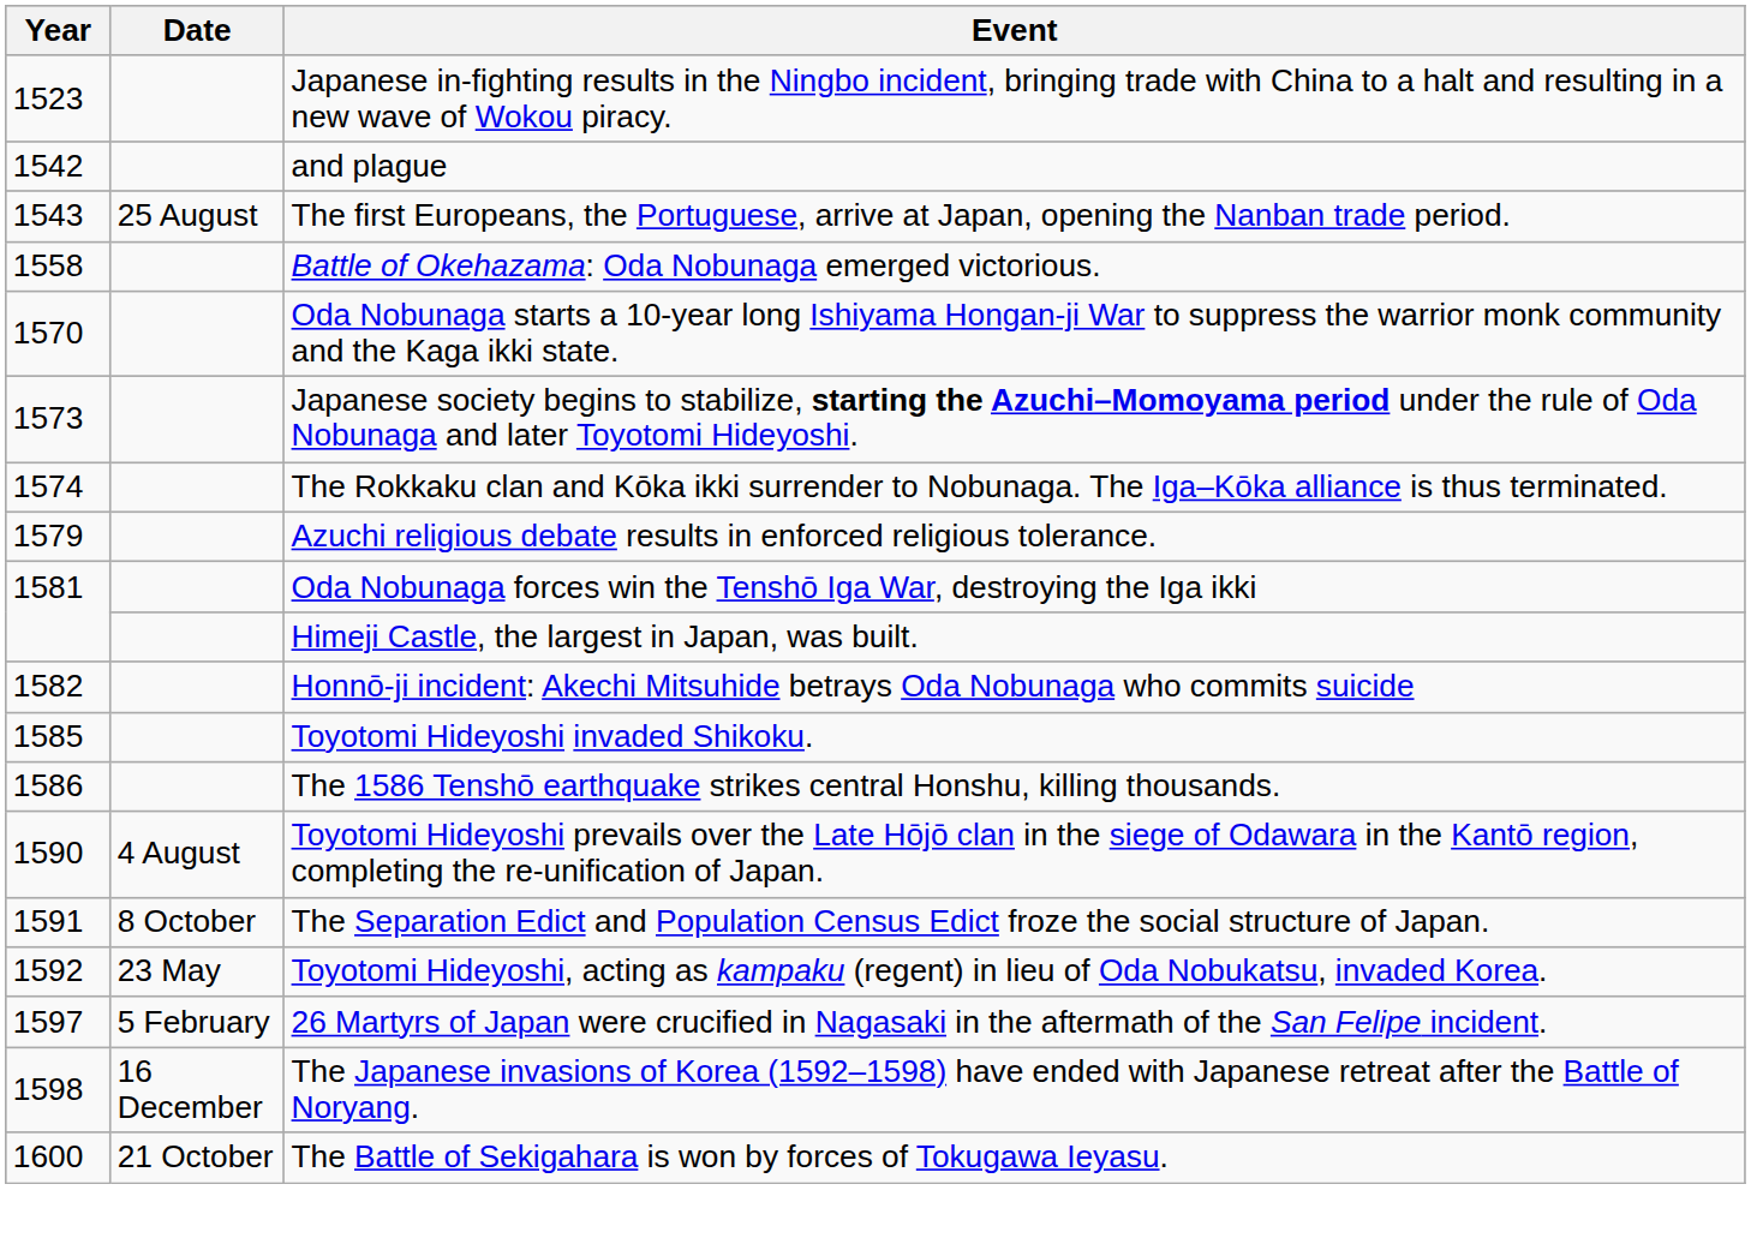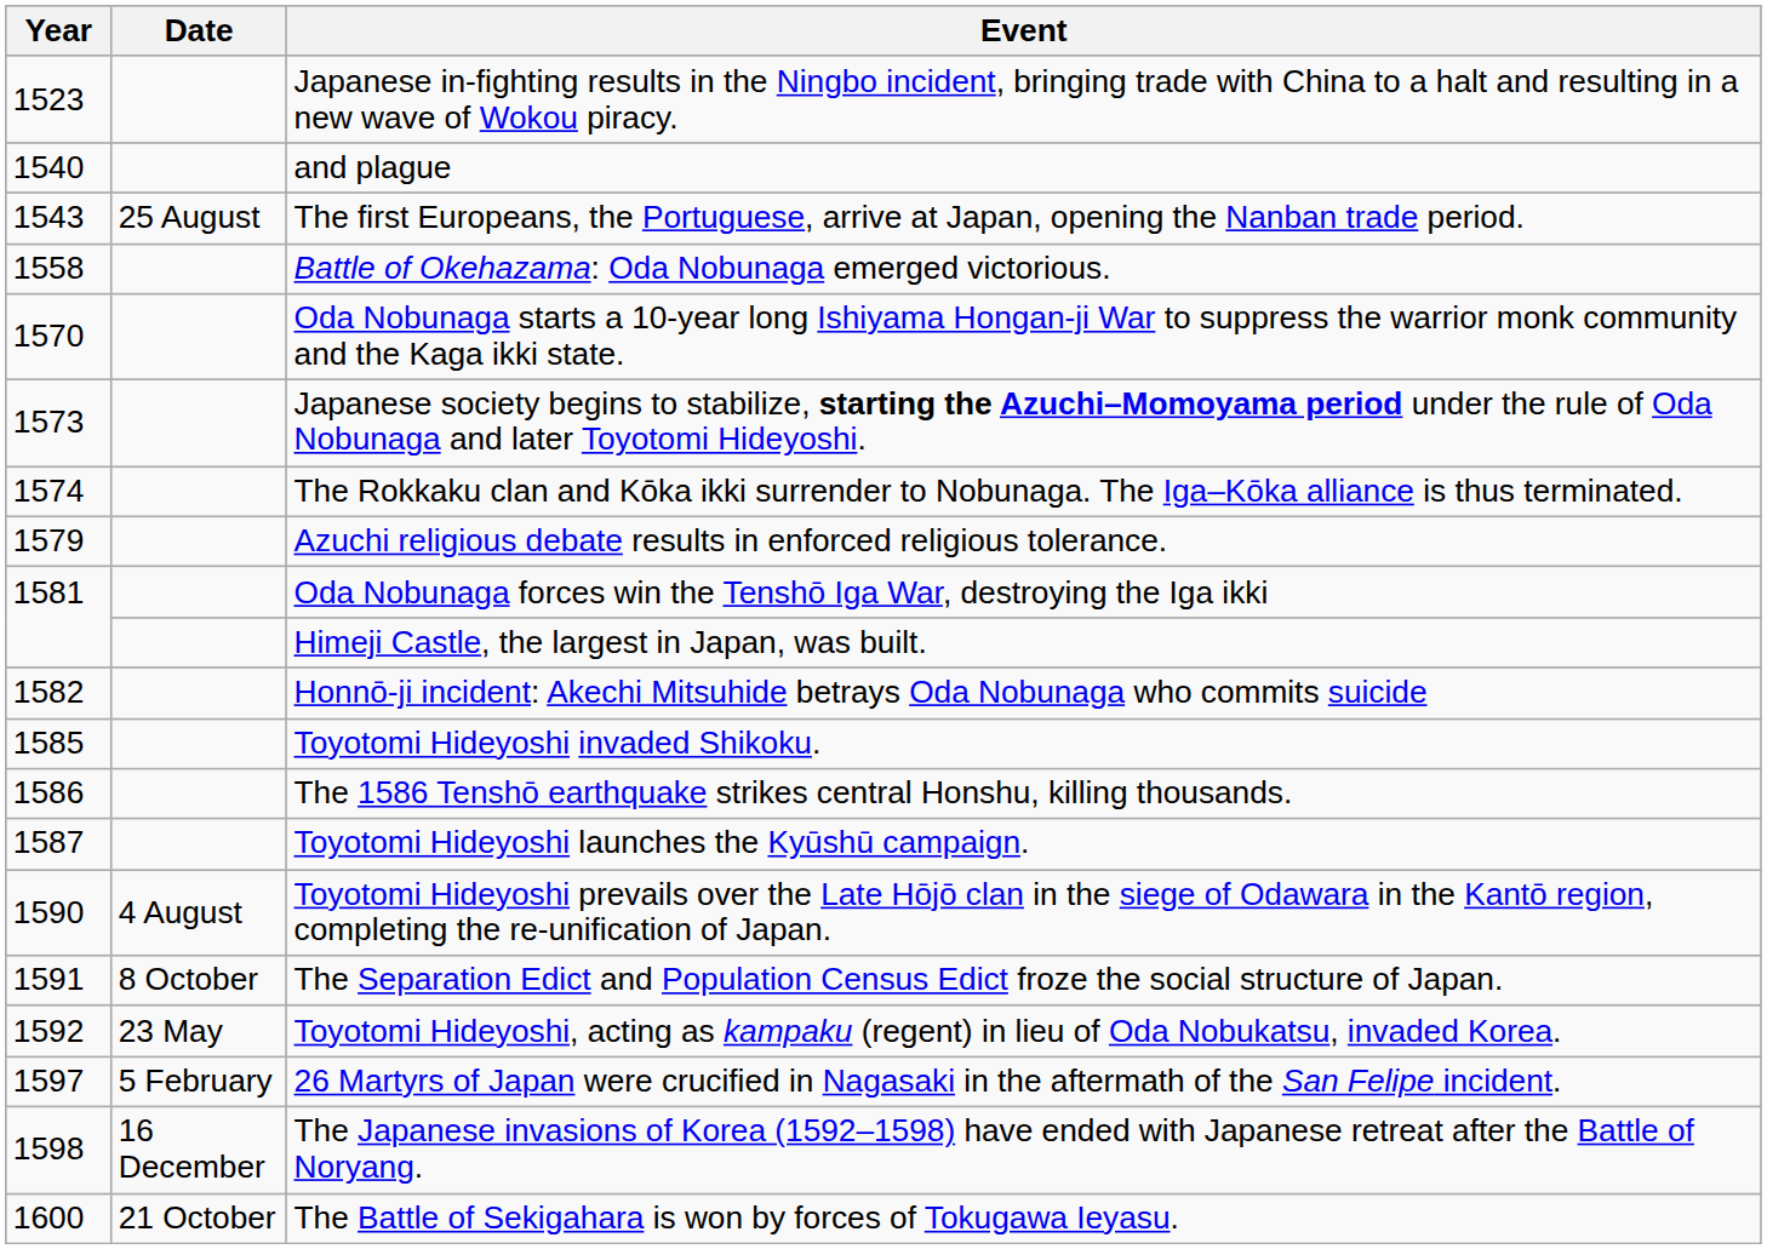 <table class="wikitable" width="100%">
 <tr>
 <th style="width:6%">Year</th>
 <th style="width:10%">Date</th>
 <th>Event</th>
 </tr>
 <tr>
 <td>1523</td>
 <td></td>
 <td>Japanese in-fighting results in the <a href='#'>Ningbo incident</a>, bringing trade with China to a halt and resulting in a new wave of <a href='#'>Wokou</a> piracy.</td>
 </tr>
 <tr>
-<td>1542</td>
+<td>1540</td>
 <td></td>
 <td> and plague</td>
 </tr>
 <tr>
 <td>1543</td>
 <td>25 August</td>
 <td>The first Europeans, the <a href='#'>Portuguese</a>, arrive at Japan, opening the <a href='#'>Nanban trade</a> period.</td>
 </tr>
 <tr>
 <td>1558</td>
 <td></td>
 <td><em><a href='#'>Battle of Okehazama</a></em>: <a href='#'>Oda Nobunaga</a> emerged victorious.</td>
 </tr>
 <tr>
 <td>1570</td>
 <td></td>
 <td><a href='#'>Oda Nobunaga</a> starts a 10-year long <a href='#'>Ishiyama Hongan-ji War</a> to suppress the warrior monk community and the Kaga ikki state.</td>
 </tr>
 <tr>
 <td>1573</td>
 <td></td>
 <td>Japanese society begins to stabilize, <strong>starting the <a href='#'>Azuchi–Momoyama period</a></strong> under the rule of <a href='#'>Oda Nobunaga</a> and later <a href='#'>Toyotomi Hideyoshi</a>.</td>
 </tr>
 <tr>
 <td>1574</td>
 <td></td>
 <td>The Rokkaku clan and Kōka ikki surrender to Nobunaga. The <a href='#'>Iga–Kōka alliance</a> is thus terminated.</td>
 </tr>
 <tr>
 <td>1579</td>
 <td></td>
 <td><a href='#'>Azuchi religious debate</a> results in enforced religious tolerance.</td>
 </tr>
 <tr>
 <td rowspan="2" valign="top">1581</td>
 <td></td>
 <td><a href='#'>Oda Nobunaga</a> forces win the <a href='#'>Tenshō Iga War</a>, destroying the Iga ikki</td>
 </tr>
 <tr>
 <td></td>
 <td><a href='#'>Himeji Castle</a>, the largest in Japan, was built.</td>
 </tr>
 <tr>
 <td>1582</td>
 <td></td>
 <td><a href='#'>Honnō-ji incident</a>: <a href='#'>Akechi Mitsuhide</a> betrays <a href='#'>Oda Nobunaga</a> who commits <a href='#'>suicide</a></td>
 </tr>
 <tr>
 <td>1585</td>
 <td></td>
 <td><a href='#'>Toyotomi Hideyoshi</a> <a href='#'>invaded Shikoku</a>.</td>
 </tr>
 <tr>
 <td>1586</td>
 <td></td>
 <td>The <a href='#'>1586 Tenshō earthquake</a> strikes central Honshu, killing thousands.</td>
 </tr>
 <tr>
+<td>1587</td>
+<td></td>
+<td><a href='#'>Toyotomi Hideyoshi</a> launches the <a href='#'>Kyūshū campaign</a>.</td>
+</tr>
+<tr>
 <td>1590</td>
 <td>4 August</td>
 <td><a href='#'>Toyotomi Hideyoshi</a> prevails over the <a href='#'>Late Hōjō clan</a> in the <a href='#'>siege of Odawara</a> in the <a href='#'>Kantō region</a>, completing the re-unification of Japan.</td>
 </tr>
 <tr>
 <td>1591</td>
 <td>8 October</td>
 <td>The <a href='#'>Separation Edict</a> and <a href='#'>Population Census Edict</a> froze the social structure of Japan.</td>
 </tr>
 <tr>
 <td>1592</td>
 <td>23 May</td>
 <td><a href='#'>Toyotomi Hideyoshi</a>, acting as <em><a href='#'>kampaku</a></em> (regent) in lieu of <a href='#'>Oda Nobukatsu</a>, <a href='#'>invaded Korea</a>.</td>
 </tr>
 <tr>
 <td>1597</td>
 <td>5 February</td>
 <td><a href='#'>26 Martyrs of Japan</a> were crucified in <a href='#'>Nagasaki</a> in the aftermath of the <a href='#'><em>San Felipe</em> incident</a>.</td>
 </tr>
 <tr>
 <td>1598</td>
 <td>16 December</td>
 <td>The <a href='#'>Japanese invasions of Korea (1592–1598)</a> have ended with Japanese retreat after the <a href='#'>Battle of Noryang</a>.</td>
 </tr>
 <tr>
 <td>1600</td>
 <td>21 October</td>
 <td>The <a href='#'>Battle of Sekigahara</a> is won by forces of <a href='#'>Tokugawa Ieyasu</a>.</td>
 </tr>
 </table>
